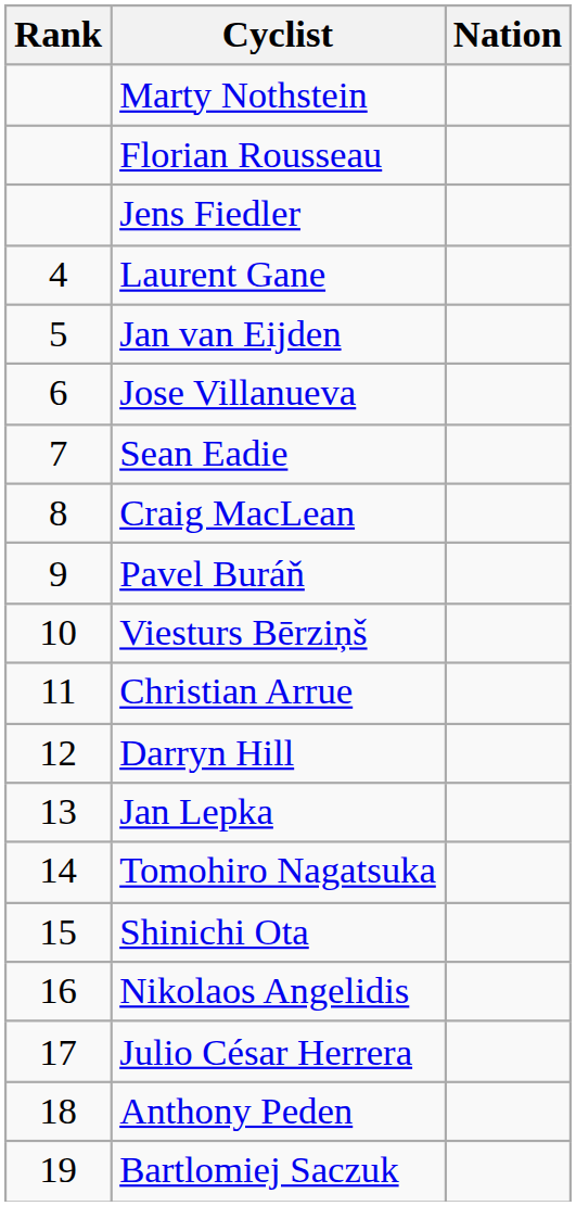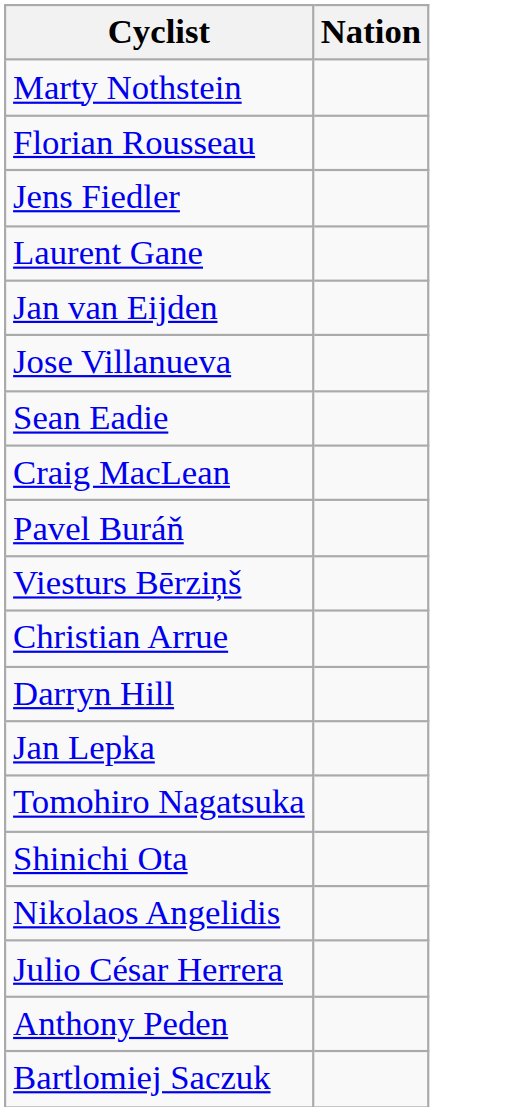 <table class="wikitable sortable" style="text-align:center">
 <tr>
-<th>Rank</th>
 <th>Cyclist</th>
 <th>Nation</th>
 </tr>
 <tr>
-<td></td>
 <td align=left><a href='#'>Marty Nothstein</a></td>
 <td align=left></td>
 </tr>
 <tr>
-<td></td>
 <td align=left><a href='#'>Florian Rousseau</a></td>
 <td align=left></td>
 </tr>
 <tr>
-<td></td>
 <td align=left><a href='#'>Jens Fiedler</a></td>
 <td align=left></td>
 </tr>
 <tr>
-<td>4</td>
 <td align=left><a href='#'>Laurent Gane</a></td>
 <td align=left></td>
 </tr>
 <tr>
-<td>5</td>
 <td align=left><a href='#'>Jan van Eijden</a></td>
 <td align=left></td>
 </tr>
 <tr>
-<td>6</td>
 <td align=left><a href='#'>Jose Villanueva</a></td>
 <td align=left></td>
 </tr>
 <tr>
-<td>7</td>
 <td align=left><a href='#'>Sean Eadie</a></td>
 <td align=left></td>
 </tr>
 <tr>
-<td>8</td>
 <td align=left><a href='#'>Craig MacLean</a></td>
 <td align=left></td>
 </tr>
 <tr>
-<td>9</td>
 <td align=left><a href='#'>Pavel Buráň</a></td>
 <td align=left></td>
 </tr>
 <tr>
-<td>10</td>
 <td align=left><a href='#'>Viesturs Bērziņš</a></td>
 <td align=left></td>
 </tr>
 <tr>
-<td>11</td>
 <td align=left><a href='#'>Christian Arrue</a></td>
 <td align=left></td>
 </tr>
 <tr>
-<td>12</td>
 <td align=left><a href='#'>Darryn Hill</a></td>
 <td align=left></td>
 </tr>
 <tr>
-<td>13</td>
 <td align=left><a href='#'>Jan Lepka</a></td>
 <td align=left></td>
 </tr>
 <tr>
-<td>14</td>
 <td align=left><a href='#'>Tomohiro Nagatsuka</a></td>
 <td align=left></td>
 </tr>
 <tr>
-<td>15</td>
 <td align=left><a href='#'>Shinichi Ota</a></td>
 <td align=left></td>
 </tr>
 <tr>
-<td>16</td>
 <td align=left><a href='#'>Nikolaos Angelidis</a></td>
 <td align=left></td>
 </tr>
 <tr>
-<td>17</td>
 <td align=left><a href='#'>Julio César Herrera</a></td>
 <td align=left></td>
 </tr>
 <tr>
-<td>18</td>
 <td align=left><a href='#'>Anthony Peden</a></td>
 <td align=left></td>
 </tr>
 <tr>
-<td>19</td>
 <td align=left><a href='#'>Bartlomiej Saczuk</a></td>
 <td align=left></td>
 </tr>
 </table>
